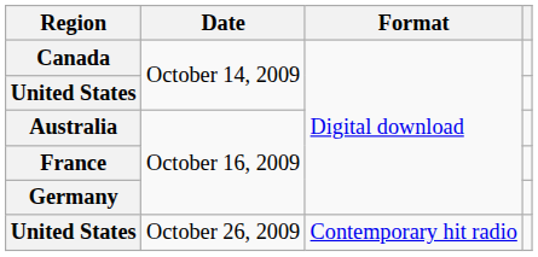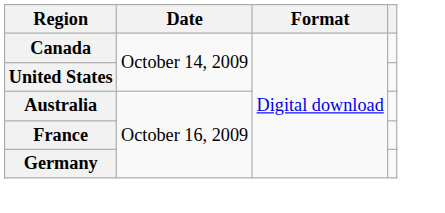 <table class="wikitable plainrowheaders">
 <tr>
 <th scope="col">Region</th>
 <th scope="col">Date</th>
 <th scope="col">Format</th>
 <th scope="col"></th>
 </tr>
 <tr>
 <th scope="row">Canada</th>
 <td rowspan="2">October 14, 2009</td>
 <td rowspan="5"><a href='#'>Digital download</a></td>
 <td align="center"></td>
 </tr>
 <tr>
 <th scope="row">United States</th>
 <td align="center"></td>
 </tr>
 <tr>
 <th scope="row">Australia</th>
 <td rowspan="3">October 16, 2009</td>
 <td align="center"></td>
 </tr>
 <tr>
 <th scope="row">France</th>
 <td align="center"></td>
 </tr>
 <tr>
 <th scope="row">Germany</th>
 <td align="center"></td>
 </tr>
-<tr>
-<th scope="row">United States</th>
-<td>October 26, 2009</td>
-<td><a href='#'>Contemporary hit radio</a></td>
-<td align="center"></td>
-</tr>
 </table>
